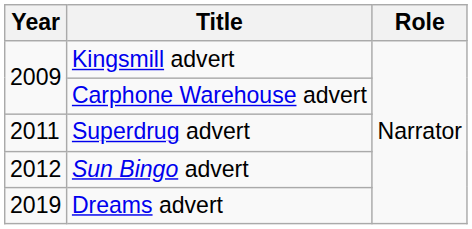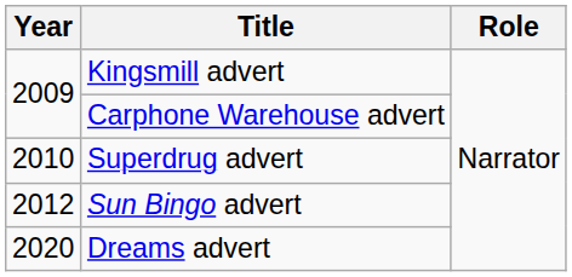 <table class="wikitable sortable">
 <tr>
 <th>Year</th>
 <th>Title</th>
 <th>Role</th>
 </tr>
 <tr>
 <td rowspan=2>2009</td>
 <td><a href='#'>Kingsmill</a> advert</td>
 <td rowspan=5>Narrator</td>
 </tr>
 <tr>
 <td><a href='#'>Carphone Warehouse</a> advert</td>
 </tr>
 <tr>
-<td>2011</td>
+<td>2010</td>
 <td><a href='#'>Superdrug</a> advert</td>
 </tr>
 <tr>
 <td>2012</td>
 <td><em><a href='#'>Sun Bingo</a></em> advert</td>
 </tr>
 <tr>
-<td>2019</td>
+<td>2020</td>
 <td><a href='#'>Dreams</a> advert</td>
 </tr>
 </table>
